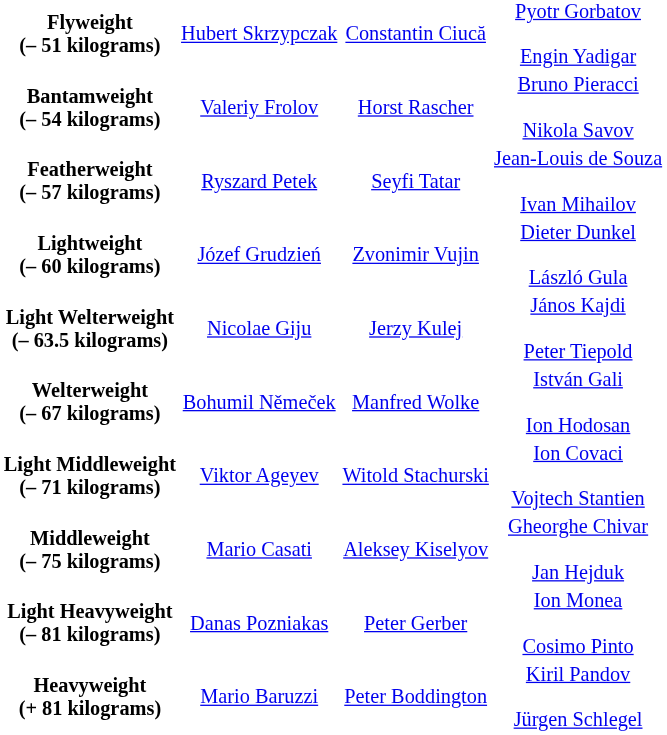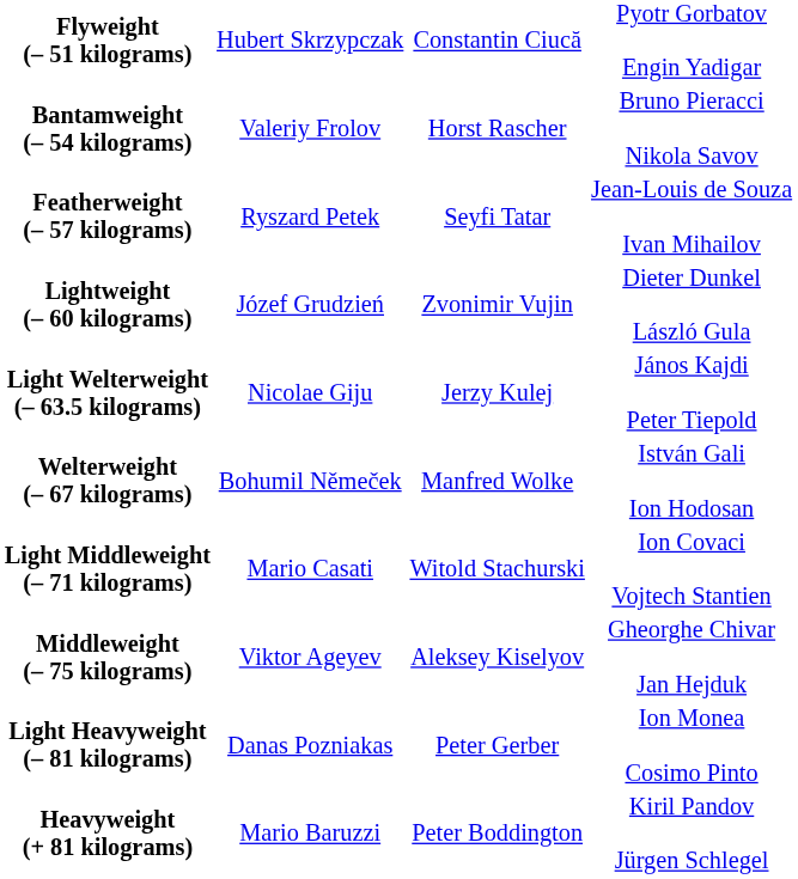 <table>
 <tr align="center">
 <td><strong>Flyweight<br>(– 51 kilograms)</strong></td>
 <td> <a href='#'>Hubert Skrzypczak</a><br></td>
 <td> <a href='#'>Constantin Ciucă</a><br></td>
 <td> <a href='#'>Pyotr Gorbatov</a><br><br> <a href='#'>Engin Yadigar</a><br></td>
 </tr>
 <tr align="center">
 <td><strong>Bantamweight<br>(– 54 kilograms)</strong></td>
 <td> <a href='#'>Valeriy Frolov</a><br></td>
 <td> <a href='#'>Horst Rascher</a><br></td>
 <td> <a href='#'>Bruno Pieracci</a><br><br> <a href='#'>Nikola Savov</a><br></td>
 </tr>
 <tr align="center">
 <td><strong>Featherweight<br>(– 57 kilograms)</strong></td>
 <td> <a href='#'>Ryszard Petek</a><br></td>
 <td> <a href='#'>Seyfi Tatar</a><br></td>
 <td> <a href='#'>Jean-Louis de Souza</a><br><br> <a href='#'>Ivan Mihailov</a><br></td>
 </tr>
 <tr align="center">
 <td><strong>Lightweight<br>(– 60 kilograms)</strong></td>
 <td> <a href='#'>Józef Grudzień</a><br></td>
 <td> <a href='#'>Zvonimir Vujin</a><br></td>
 <td> <a href='#'>Dieter Dunkel</a><br><br> <a href='#'>László Gula</a><br></td>
 </tr>
 <tr align="center">
 <td><strong>Light Welterweight<br>(– 63.5 kilograms)</strong></td>
 <td> <a href='#'>Nicolae Giju</a><br></td>
 <td> <a href='#'>Jerzy Kulej</a><br></td>
 <td> <a href='#'>János Kajdi</a><br><br> <a href='#'>Peter Tiepold</a><br></td>
 </tr>
 <tr align="center">
 <td><strong>Welterweight<br>(– 67 kilograms)</strong></td>
 <td> <a href='#'>Bohumil Němeček</a><br></td>
 <td> <a href='#'>Manfred Wolke</a><br></td>
 <td> <a href='#'>István Gali</a><br><br> <a href='#'>Ion Hodosan</a><br></td>
 </tr>
 <tr align="center">
 <td><strong>Light Middleweight<br>(– 71 kilograms)</strong></td>
-<td> <a href='#'>Viktor Ageyev</a><br></td>
+<td> <a href='#'>Mario Casati</a><br></td>
 <td> <a href='#'>Witold Stachurski</a><br></td>
 <td> <a href='#'>Ion Covaci</a><br><br> <a href='#'>Vojtech Stantien</a><br></td>
 </tr>
 <tr align="center">
 <td><strong>Middleweight<br>(– 75 kilograms)</strong></td>
-<td> <a href='#'>Mario Casati</a><br></td>
+<td> <a href='#'>Viktor Ageyev</a><br></td>
 <td> <a href='#'>Aleksey Kiselyov</a><br></td>
 <td> <a href='#'>Gheorghe Chivar</a><br><br> <a href='#'>Jan Hejduk</a><br></td>
 </tr>
 <tr align="center">
 <td><strong>Light Heavyweight<br>(– 81 kilograms)</strong></td>
 <td> <a href='#'>Danas Pozniakas</a><br></td>
 <td> <a href='#'>Peter Gerber</a><br></td>
 <td> <a href='#'>Ion Monea</a><br><br> <a href='#'>Cosimo Pinto</a><br></td>
 </tr>
 <tr align="center">
 <td><strong>Heavyweight<br>(+ 81 kilograms)</strong></td>
 <td> <a href='#'>Mario Baruzzi</a><br></td>
 <td> <a href='#'>Peter Boddington</a><br></td>
 <td> <a href='#'>Kiril Pandov</a><br><br> <a href='#'>Jürgen Schlegel</a><br></td>
 </tr>
 </table>
